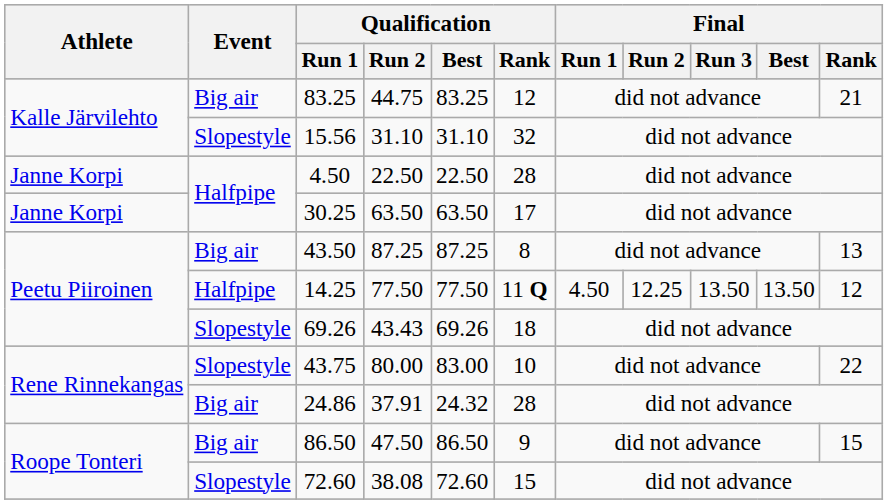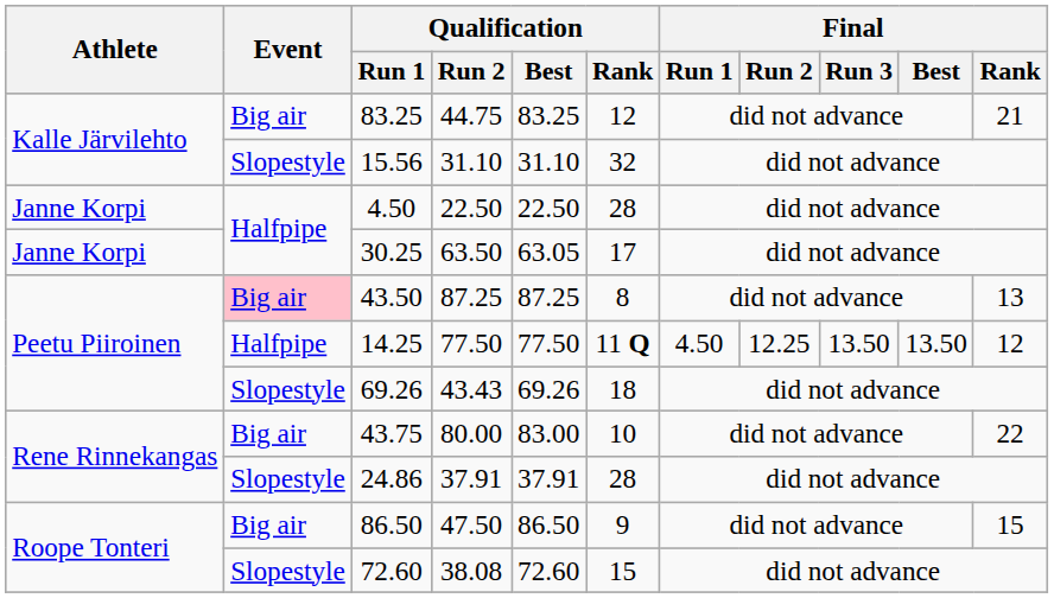 <table class="wikitable" style="font-size:90%">
 <tr>
 <th rowspan="2">Athlete</th>
 <th rowspan="2">Event</th>
 <th colspan="4">Qualification</th>
 <th colspan="5">Final</th>
 </tr>
 <tr style="font-size:95%">
 <th>Run 1</th>
 <th>Run 2</th>
 <th>Best</th>
 <th>Rank</th>
 <th>Run 1</th>
 <th>Run 2</th>
 <th>Run 3</th>
 <th>Best</th>
 <th>Rank</th>
 </tr>
 <tr align=center>
 <td align=left rowspan=2><a href='#'>Kalle Järvilehto</a></td>
 <td align=left><a href='#'>Big air</a></td>
 <td>83.25</td>
 <td>44.75</td>
 <td>83.25</td>
 <td>12</td>
 <td colspan=4>did not advance</td>
 <td>21</td>
 </tr>
 <tr align=center>
 <td align=left><a href='#'>Slopestyle</a></td>
 <td>15.56</td>
 <td>31.10</td>
 <td>31.10</td>
 <td>32</td>
 <td colspan=5>did not advance</td>
 </tr>
 <tr align=center>
 <td align=left><a href='#'>Janne Korpi</a></td>
 <td align=left rowspan=2><a href='#'>Halfpipe</a></td>
 <td>4.50</td>
 <td>22.50</td>
 <td>22.50</td>
 <td>28</td>
 <td colspan=5>did not advance</td>
 </tr>
 <tr align=center>
 <td align=left><a href='#'>Janne Korpi</a></td>
 <td>30.25</td>
 <td>63.50</td>
-<td>63.50</td>
+<td>63.05</td>
 <td>17</td>
 <td colspan=5>did not advance</td>
 </tr>
 <tr align=center>
 <td align=left rowspan=3><a href='#'>Peetu Piiroinen</a></td>
-<td align=left><a href='#'>Big air</a></td>
+<td align=left style="background: pink;"><a href='#'>Big air</a></td>
 <td>43.50</td>
 <td>87.25</td>
 <td>87.25</td>
 <td>8</td>
 <td colspan=4>did not advance</td>
 <td>13</td>
 </tr>
 <tr align=center>
 <td align=left><a href='#'>Halfpipe</a></td>
 <td>14.25</td>
 <td>77.50</td>
 <td>77.50</td>
 <td>11 <strong>Q</strong></td>
 <td>4.50</td>
 <td>12.25</td>
 <td>13.50</td>
 <td>13.50</td>
 <td>12</td>
 </tr>
 <tr align=center>
 <td align=left><a href='#'>Slopestyle</a></td>
 <td>69.26</td>
 <td>43.43</td>
 <td>69.26</td>
 <td>18</td>
 <td colspan=5>did not advance</td>
 </tr>
 <tr align=center>
 <td align=left rowspan=2><a href='#'>Rene Rinnekangas</a></td>
-<td align=left><a href='#'>Slopestyle</a></td>
+<td align=left><a href='#'>Big air</a></td>
 <td>43.75</td>
 <td>80.00</td>
 <td>83.00</td>
 <td>10</td>
 <td colspan=4>did not advance</td>
 <td>22</td>
 </tr>
 <tr align=center>
-<td align=left><a href='#'>Big air</a></td>
+<td align=left><a href='#'>Slopestyle</a></td>
 <td>24.86</td>
 <td>37.91</td>
-<td>24.32</td>
+<td>37.91</td>
 <td>28</td>
 <td colspan=5>did not advance</td>
 </tr>
 <tr align=center>
 <td align=left rowspan=2><a href='#'>Roope Tonteri</a></td>
 <td align=left><a href='#'>Big air</a></td>
 <td>86.50</td>
 <td>47.50</td>
 <td>86.50</td>
 <td>9</td>
 <td colspan=4>did not advance</td>
 <td>15</td>
 </tr>
 <tr align=center>
 <td align=left><a href='#'>Slopestyle</a></td>
 <td>72.60</td>
 <td>38.08</td>
 <td>72.60</td>
 <td>15</td>
 <td colspan=5>did not advance</td>
 </tr>
 </table>
